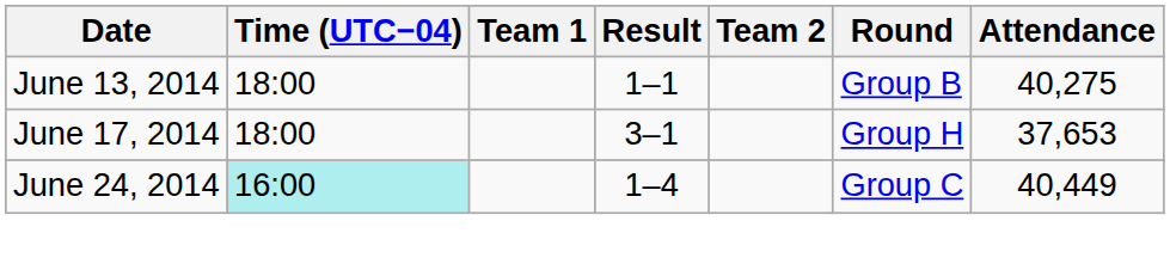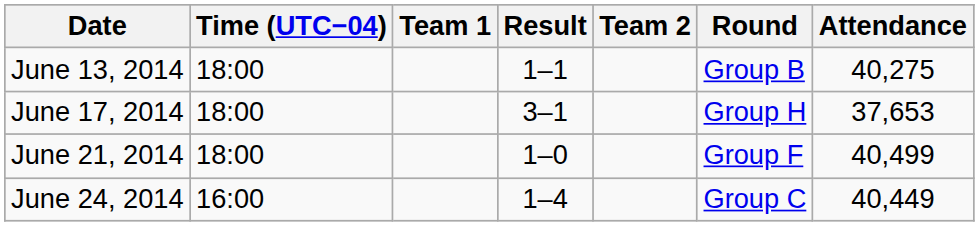 <table class="wikitable"  style="text-align:left;">
 <tr>
 <th>Date</th>
 <th>Time (<a href='#'>UTC−04</a>)</th>
 <th>Team 1</th>
 <th>Result</th>
 <th>Team 2</th>
 <th>Round</th>
 <th>Attendance</th>
 </tr>
 <tr>
 <td>June 13, 2014</td>
 <td>18:00</td>
 <td></td>
 <td style="text-align:center;">1–1</td>
 <td></td>
 <td><a href='#'>Group B</a></td>
 <td style="text-align:center;">40,275</td>
 </tr>
 <tr>
 <td>June 17, 2014</td>
 <td>18:00</td>
 <td></td>
 <td style="text-align:center;">3–1</td>
 <td></td>
 <td><a href='#'>Group H</a></td>
 <td style="text-align:center;">37,653</td>
 </tr>
 <tr>
+<td>June 21, 2014</td>
+<td>18:00</td>
+<td></td>
+<td style="text-align:center;">1–0</td>
+<td></td>
+<td><a href='#'>Group F</a></td>
+<td style="text-align:center;">40,499</td>
+</tr>
+<tr>
 <td>June 24, 2014</td>
-<td style="background: paleturquoise;">16:00</td>
+<td>16:00</td>
 <td></td>
 <td style="text-align:center;">1–4</td>
 <td></td>
 <td><a href='#'>Group C</a></td>
 <td style="text-align:center;">40,449</td>
 </tr>
 </table>
